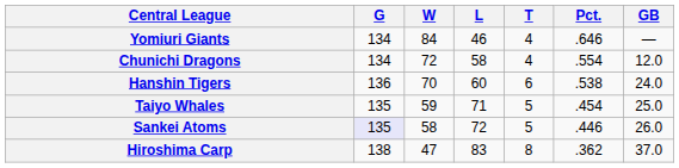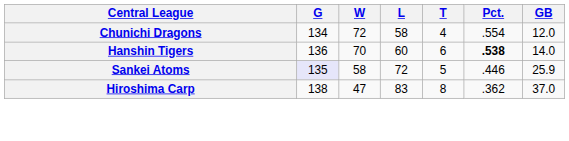 <table class="wikitable plainrowheaders" width="60%" style="text-align:center;">
 <tr>
 <th scope="col" width="35%"><a href='#'>Central League</a></th>
 <th scope="col" width="5%"><a href='#'>G</a></th>
 <th scope="col" width="5%"><a href='#'>W</a></th>
 <th scope="col" width="5%"><a href='#'>L</a></th>
 <th scope="col" width="5%"><a href='#'>T</a></th>
 <th scope="col" width="7%"><a href='#'>Pct.</a></th>
 <th scope="col" width="5%"><a href='#'>GB</a></th>
-</tr>
-<tr>
-<th scope="row" style="text-align:center;"><a href='#'>Yomiuri Giants</a></th>
-<td>134</td>
-<td>84</td>
-<td>46</td>
-<td>4</td>
-<td>.646</td>
-<td>—</td>
 </tr>
 <tr>
 <th scope="row" style="text-align:center;"><a href='#'>Chunichi Dragons</a></th>
 <td>134</td>
 <td>72</td>
 <td>58</td>
 <td>4</td>
 <td>.554</td>
 <td>12.0</td>
 </tr>
 <tr>
 <th scope="row" style="text-align:center;"><a href='#'>Hanshin Tigers</a></th>
 <td>136</td>
 <td>70</td>
 <td>60</td>
 <td>6</td>
-<td>.538</td>
-<td>24.0</td>
-</tr>
-<tr>
-<th scope="row" style="text-align:center;"><a href='#'>Taiyo Whales</a></th>
-<td>135</td>
-<td>59</td>
-<td>71</td>
-<td>5</td>
-<td>.454</td>
-<td>25.0</td>
+<td><strong>.538</strong></td>
+<td>14.0</td>
 </tr>
 <tr>
 <th scope="row" style="text-align:center;"><a href='#'>Sankei Atoms</a></th>
 <td style="background: lavender;">135</td>
 <td>58</td>
 <td>72</td>
 <td>5</td>
 <td>.446</td>
-<td>26.0</td>
+<td>25.9</td>
 </tr>
 <tr>
 <th scope="row" style="text-align:center;"><a href='#'>Hiroshima Carp</a></th>
 <td>138</td>
 <td>47</td>
 <td>83</td>
 <td>8</td>
 <td>.362</td>
 <td>37.0</td>
 </tr>
 </table>
